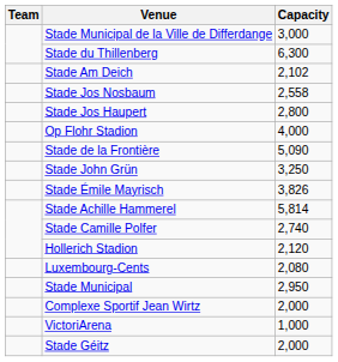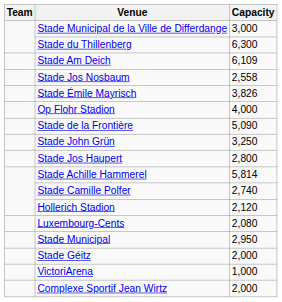 <table class="wikitable sortable">
 <tr>
 <th>Team</th>
 <th>Venue</th>
 <th>Capacity</th>
 </tr>
 <tr>
 <td rowspan=2></td>
 <td><a href='#'>Stade Municipal de la Ville de Differdange</a></td>
 <td>3,000</td>
 </tr>
 <tr>
 <td><a href='#'>Stade du Thillenberg</a></td>
 <td>6,300</td>
 </tr>
 <tr>
 <td></td>
 <td><a href='#'>Stade Am Deich</a></td>
-<td>2,102</td>
+<td>6,109</td>
 </tr>
 <tr>
 <td></td>
 <td><a href='#'>Stade Jos Nosbaum</a></td>
 <td>2,558</td>
 </tr>
 <tr>
 <td></td>
-<td><a href='#'>Stade Jos Haupert</a></td>
-<td>2,800</td>
+<td><a href='#'>Stade Émile Mayrisch</a></td>
+<td>3,826</td>
 </tr>
 <tr>
 <td></td>
 <td><a href='#'>Op Flohr Stadion</a></td>
 <td>4,000</td>
 </tr>
 <tr>
 <td></td>
 <td><a href='#'>Stade de la Frontière</a></td>
 <td>5,090</td>
 </tr>
 <tr>
 <td></td>
 <td><a href='#'>Stade John Grün</a></td>
 <td>3,250</td>
 </tr>
 <tr>
 <td></td>
-<td><a href='#'>Stade Émile Mayrisch</a></td>
-<td>3,826</td>
+<td><a href='#'>Stade Jos Haupert</a></td>
+<td>2,800</td>
 </tr>
 <tr>
 <td rowspan=3></td>
 <td><a href='#'>Stade Achille Hammerel</a></td>
 <td>5,814</td>
 </tr>
 <tr>
 <td><a href='#'>Stade Camille Polfer</a></td>
 <td>2,740</td>
 </tr>
 <tr>
 <td><a href='#'>Hollerich Stadion</a></td>
 <td>2,120</td>
 </tr>
 <tr>
 <td></td>
 <td><a href='#'>Luxembourg-Cents</a></td>
 <td>2,080</td>
 </tr>
 <tr>
 <td></td>
 <td><a href='#'>Stade Municipal</a></td>
 <td>2,950</td>
 </tr>
 <tr>
 <td></td>
-<td><a href='#'>Complexe Sportif Jean Wirtz</a></td>
+<td><a href='#'>Stade Géitz</a></td>
 <td>2,000</td>
 </tr>
 <tr>
 <td></td>
 <td><a href='#'>VictoriArena</a></td>
 <td>1,000</td>
 </tr>
 <tr>
 <td></td>
-<td><a href='#'>Stade Géitz</a></td>
+<td><a href='#'>Complexe Sportif Jean Wirtz</a></td>
 <td>2,000</td>
 </tr>
 </table>
